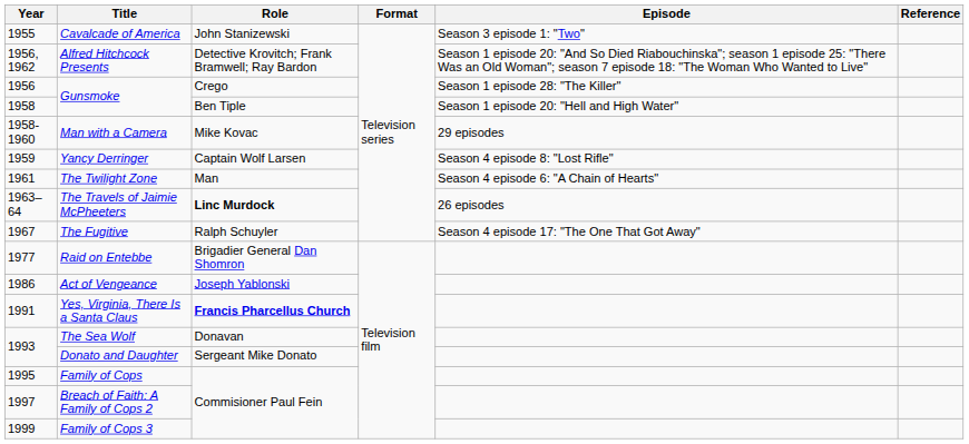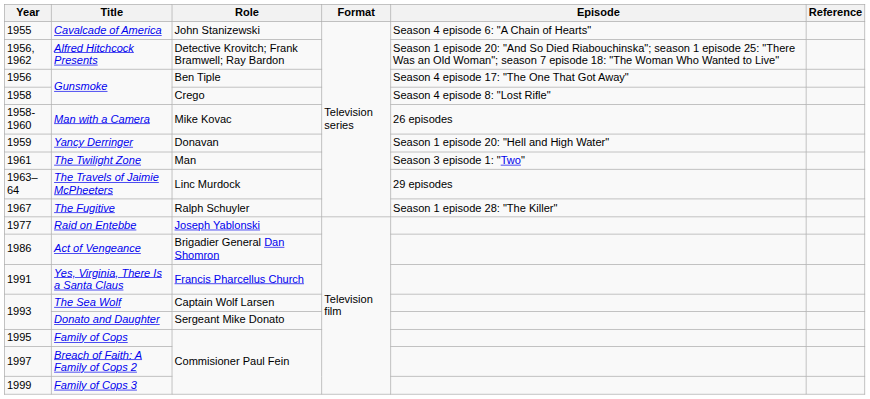 <table class="wikitable sortable">
 <tr>
 <th>Year</th>
 <th>Title</th>
 <th>Role</th>
 <th class="unsortable">Format</th>
 <th>Episode</th>
 <th>Reference</th>
 </tr>
 <tr>
 <td>1955</td>
 <td><em><a href='#'>Cavalcade of America</a></em></td>
 <td>John Stanizewski</td>
 <td rowspan="9">Television series</td>
-<td>Season 3 episode 1: "<a href='#'>Two</a>"</td>
+<td>Season 4 episode 6: "A Chain of Hearts"</td>
 <td></td>
 </tr>
 <tr>
 <td>1956, 1962</td>
 <td><em><a href='#'>Alfred Hitchcock Presents</a></em></td>
 <td>Detective Krovitch; Frank Bramwell; Ray Bardon</td>
 <td>Season 1 episode 20: "And So Died Riabouchinska"; season 1 episode 25: "There Was an Old Woman"; season 7 episode 18: "The Woman Who Wanted to Live"</td>
 <td></td>
 </tr>
 <tr>
 <td>1956</td>
 <td rowspan="2"><em><a href='#'>Gunsmoke</a></em></td>
-<td>Crego</td>
-<td>Season 1 episode 28: "The Killer"</td>
+<td>Ben Tiple</td>
+<td>Season 4 episode 17: "The One That Got Away"</td>
 <td></td>
 </tr>
 <tr>
 <td>1958</td>
-<td>Ben Tiple</td>
-<td>Season 1 episode 20: "Hell and High Water"</td>
+<td>Crego</td>
+<td>Season 4 episode 8: "Lost Rifle"</td>
 <td></td>
 </tr>
 <tr>
 <td>1958-1960</td>
 <td><em><a href='#'>Man with a Camera</a></em></td>
 <td>Mike Kovac</td>
-<td>29 episodes</td>
+<td>26 episodes</td>
 <td></td>
 </tr>
 <tr>
 <td>1959</td>
 <td><em><a href='#'>Yancy Derringer</a></em></td>
-<td>Captain Wolf Larsen</td>
-<td>Season 4 episode 8: "Lost Rifle"</td>
+<td>Donavan</td>
+<td>Season 1 episode 20: "Hell and High Water"</td>
 <td></td>
 </tr>
 <tr>
 <td>1961</td>
 <td><em><a href='#'>The Twilight Zone</a></em></td>
 <td>Man</td>
-<td>Season 4 episode 6: "A Chain of Hearts"</td>
+<td>Season 3 episode 1: "<a href='#'>Two</a>"</td>
 <td></td>
 </tr>
 <tr>
 <td>1963–64</td>
 <td><em><a href='#'>The Travels of Jaimie McPheeters</a></em></td>
-<td><strong>Linc Murdock</strong></td>
-<td>26 episodes</td>
+<td>Linc Murdock</td>
+<td>29 episodes</td>
 <td></td>
 </tr>
 <tr>
 <td>1967</td>
 <td><em><a href='#'>The Fugitive</a></em></td>
 <td>Ralph Schuyler</td>
-<td>Season 4 episode 17: "The One That Got Away"</td>
+<td>Season 1 episode 28: "The Killer"</td>
 <td></td>
 </tr>
 <tr>
 <td>1977</td>
 <td><em><a href='#'>Raid on Entebbe</a></em></td>
-<td>Brigadier General <a href='#'>Dan Shomron</a></td>
+<td><a href='#'>Joseph Yablonski</a></td>
 <td rowspan="8">Television film</td>
 <td></td>
 <td></td>
 </tr>
 <tr>
 <td>1986</td>
 <td><em><a href='#'>Act of Vengeance</a></em></td>
-<td><a href='#'>Joseph Yablonski</a></td>
+<td>Brigadier General <a href='#'>Dan Shomron</a></td>
 <td></td>
 <td></td>
 </tr>
 <tr>
 <td>1991</td>
 <td><em><a href='#'>Yes, Virginia, There Is a Santa Claus</a></em></td>
-<td><strong><a href='#'>Francis Pharcellus Church</a></strong></td>
+<td><a href='#'>Francis Pharcellus Church</a></td>
 <td></td>
 <td></td>
 </tr>
 <tr>
 <td rowspan="2">1993</td>
 <td><em><a href='#'>The Sea Wolf</a></em></td>
-<td>Donavan</td>
+<td>Captain Wolf Larsen</td>
 <td></td>
 <td></td>
 </tr>
 <tr>
 <td><em><a href='#'>Donato and Daughter</a></em></td>
 <td>Sergeant Mike Donato</td>
 <td></td>
 <td></td>
 </tr>
 <tr>
 <td>1995</td>
 <td><em><a href='#'>Family of Cops</a></em></td>
 <td rowspan="3">Commisioner Paul Fein</td>
 <td></td>
 <td></td>
 </tr>
 <tr>
 <td>1997</td>
 <td><em><a href='#'>Breach of Faith: A Family of Cops 2</a></em></td>
 <td></td>
 <td></td>
 </tr>
 <tr>
 <td>1999</td>
 <td><em><a href='#'>Family of Cops 3</a></em></td>
 <td></td>
 <td></td>
 </tr>
 </table>
